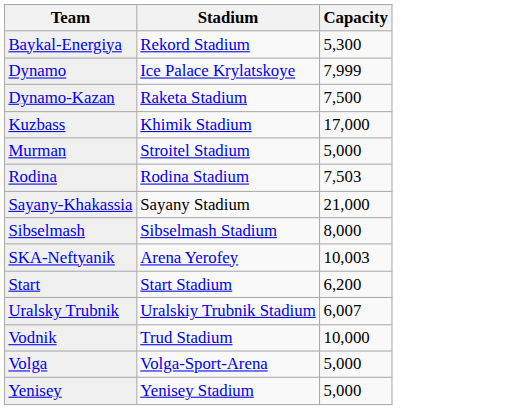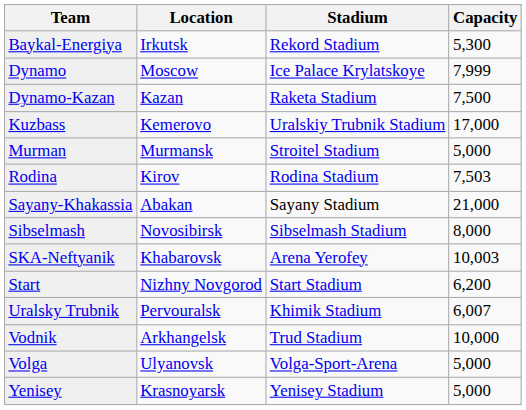 <table class="wikitable sortable" style="text-align: left;">
 <tr>
 <th>Team</th>
+<th>Location</th>
 <th>Stadium</th>
 <th>Capacity</th>
 </tr>
 <tr>
 <td style=background:#f0f0f0><a href='#'>Baykal-Energiya</a></td>
+<td><a href='#'>Irkutsk</a></td>
 <td><a href='#'>Rekord Stadium</a></td>
 <td>5,300</td>
 </tr>
 <tr>
 <td style=background:#f0f0f0><a href='#'>Dynamo</a></td>
+<td><a href='#'>Moscow</a></td>
 <td><a href='#'>Ice Palace Krylatskoye</a></td>
 <td>7,999</td>
 </tr>
 <tr>
 <td style=background:#f0f0f0><a href='#'>Dynamo-Kazan</a></td>
+<td><a href='#'>Kazan</a></td>
 <td><a href='#'>Raketa Stadium</a></td>
 <td>7,500</td>
 </tr>
 <tr>
 <td style=background:#f0f0f0><a href='#'>Kuzbass</a></td>
-<td><a href='#'>Khimik Stadium</a></td>
+<td><a href='#'>Kemerovo</a></td>
+<td><a href='#'>Uralskiy Trubnik Stadium</a></td>
 <td>17,000</td>
 </tr>
 <tr>
 <td style=background:#f0f0f0><a href='#'>Murman</a></td>
+<td><a href='#'>Murmansk</a></td>
 <td><a href='#'>Stroitel Stadium</a></td>
 <td>5,000</td>
 </tr>
 <tr>
 <td style=background:#f0f0f0><a href='#'>Rodina</a></td>
+<td><a href='#'>Kirov</a></td>
 <td><a href='#'>Rodina Stadium</a></td>
 <td>7,503</td>
 </tr>
 <tr>
 <td style=background:#f0f0f0><a href='#'>Sayany-Khakassia</a></td>
+<td><a href='#'>Abakan</a></td>
 <td>Sayany Stadium</td>
 <td>21,000</td>
 </tr>
 <tr>
 <td style=background:#f0f0f0><a href='#'>Sibselmash</a></td>
+<td><a href='#'>Novosibirsk</a></td>
 <td><a href='#'>Sibselmash Stadium</a></td>
 <td>8,000</td>
 </tr>
 <tr>
 <td style=background:#f0f0f0><a href='#'>SKA-Neftyanik</a></td>
+<td><a href='#'>Khabarovsk</a></td>
 <td><a href='#'>Arena Yerofey</a></td>
 <td>10,003</td>
 </tr>
 <tr>
 <td style=background:#f0f0f0><a href='#'>Start</a></td>
+<td><a href='#'>Nizhny Novgorod</a></td>
 <td><a href='#'>Start Stadium</a></td>
 <td>6,200</td>
 </tr>
 <tr>
 <td style=background:#f0f0f0><a href='#'>Uralsky Trubnik</a></td>
-<td><a href='#'>Uralskiy Trubnik Stadium</a></td>
+<td><a href='#'>Pervouralsk</a></td>
+<td><a href='#'>Khimik Stadium</a></td>
 <td>6,007</td>
 </tr>
 <tr>
 <td style=background:#f0f0f0><a href='#'>Vodnik</a></td>
+<td><a href='#'>Arkhangelsk</a></td>
 <td><a href='#'>Trud Stadium</a></td>
 <td>10,000</td>
 </tr>
 <tr>
 <td style=background:#f0f0f0><a href='#'>Volga</a></td>
+<td><a href='#'>Ulyanovsk</a></td>
 <td><a href='#'>Volga-Sport-Arena</a></td>
 <td>5,000</td>
 </tr>
 <tr>
 <td style=background:#f0f0f0><a href='#'>Yenisey</a></td>
+<td><a href='#'>Krasnoyarsk</a></td>
 <td><a href='#'>Yenisey Stadium</a></td>
 <td>5,000</td>
 </tr>
 </table>
